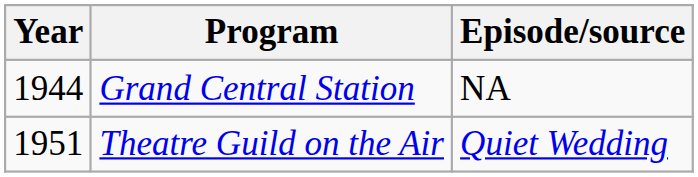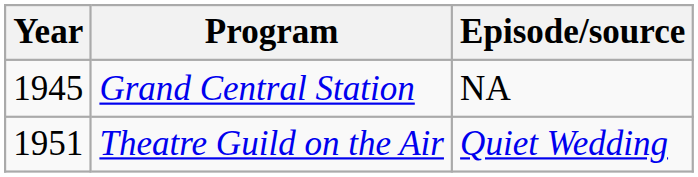 <table class="wikitable">
 <tr>
 <th>Year</th>
 <th>Program</th>
 <th>Episode/source</th>
 </tr>
 <tr>
-<td>1944</td>
+<td>1945</td>
 <td><em><a href='#'>Grand Central Station</a></em></td>
 <td>NA</td>
 </tr>
 <tr>
 <td>1951</td>
 <td><em><a href='#'>Theatre Guild on the Air</a></em></td>
 <td><em><a href='#'>Quiet Wedding</a></em></td>
 </tr>
 </table>
